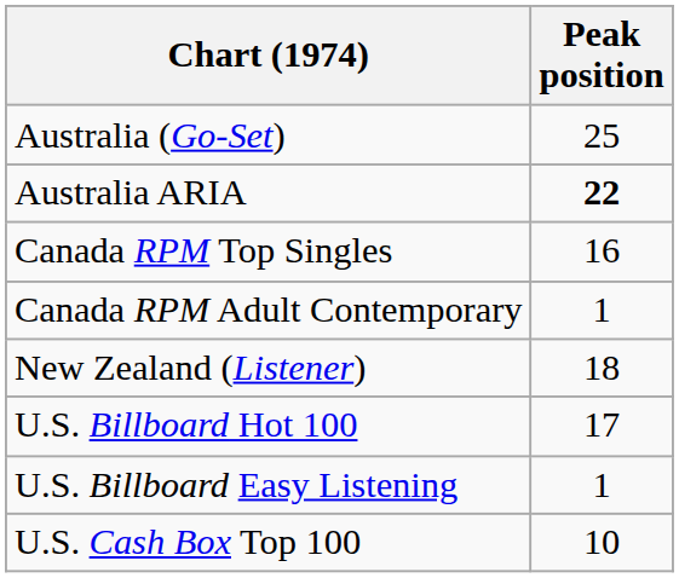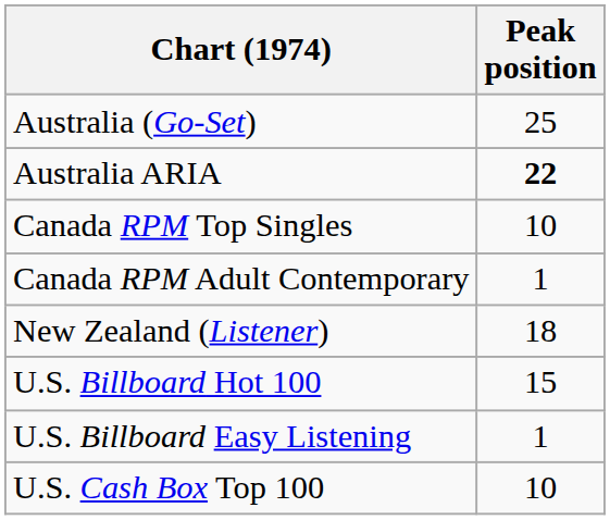 <table class="wikitable sortable">
 <tr>
 <th>Chart (1974)</th>
 <th>Peak<br>position</th>
 </tr>
 <tr>
 <td>Australia (<em><a href='#'>Go-Set</a></em>)</td>
 <td style="text-align:center;">25</td>
 </tr>
 <tr>
 <td>Australia ARIA</td>
 <td style="text-align:center;"><strong>22</strong></td>
 </tr>
 <tr>
 <td>Canada <em><a href='#'>RPM</a></em> Top Singles</td>
-<td style="text-align:center;">16</td>
+<td style="text-align:center;">10</td>
 </tr>
 <tr>
 <td>Canada <em>RPM</em> Adult Contemporary</td>
 <td style="text-align:center;">1</td>
 </tr>
 <tr>
 <td>New Zealand (<em><a href='#'>Listener</a></em>)</td>
 <td style="text-align:center;">18</td>
 </tr>
 <tr>
 <td>U.S. <a href='#'><em>Billboard</em> Hot 100</a></td>
-<td style="text-align:center;">17</td>
+<td style="text-align:center;">15</td>
 </tr>
 <tr>
 <td>U.S. <em>Billboard</em> <a href='#'>Easy Listening</a></td>
 <td style="text-align:center;">1</td>
 </tr>
 <tr>
 <td>U.S. <em><a href='#'>Cash Box</a></em> Top 100</td>
 <td style="text-align:center;">10</td>
 </tr>
 </table>
